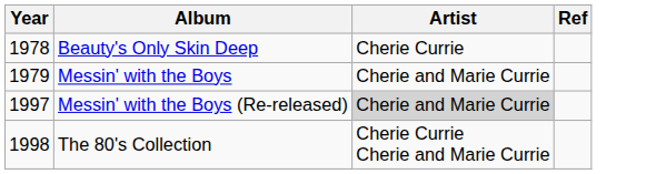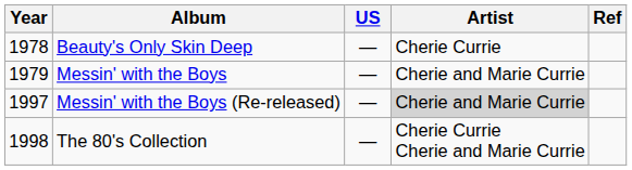 <table class="wikitable">
 <tr>
 <th>Year</th>
 <th>Album</th>
+<th style="width:35px;"><a href='#'>US</a></th>
 <th>Artist</th>
 <th>Ref</th>
 </tr>
 <tr>
 <td>1978</td>
 <td><a href='#'>Beauty's Only Skin Deep</a></td>
+<td style="text-align:center;">—</td>
 <td>Cherie Currie</td>
 <td></td>
 </tr>
 <tr>
 <td>1979</td>
 <td><a href='#'>Messin' with the Boys</a></td>
+<td style="text-align:center;">—</td>
 <td>Cherie and Marie Currie</td>
 <td></td>
 </tr>
 <tr>
 <td>1997</td>
 <td><a href='#'>Messin' with the Boys</a> (Re-released)</td>
+<td style="text-align:center;">—</td>
 <td style="background: lightgrey;">Cherie and Marie Currie</td>
 <td></td>
 </tr>
 <tr>
 <td>1998</td>
 <td>The 80's Collection</td>
+<td style="text-align:center;">—</td>
 <td>Cherie Currie<br>Cherie and Marie Currie</td>
 <td></td>
 </tr>
 </table>
